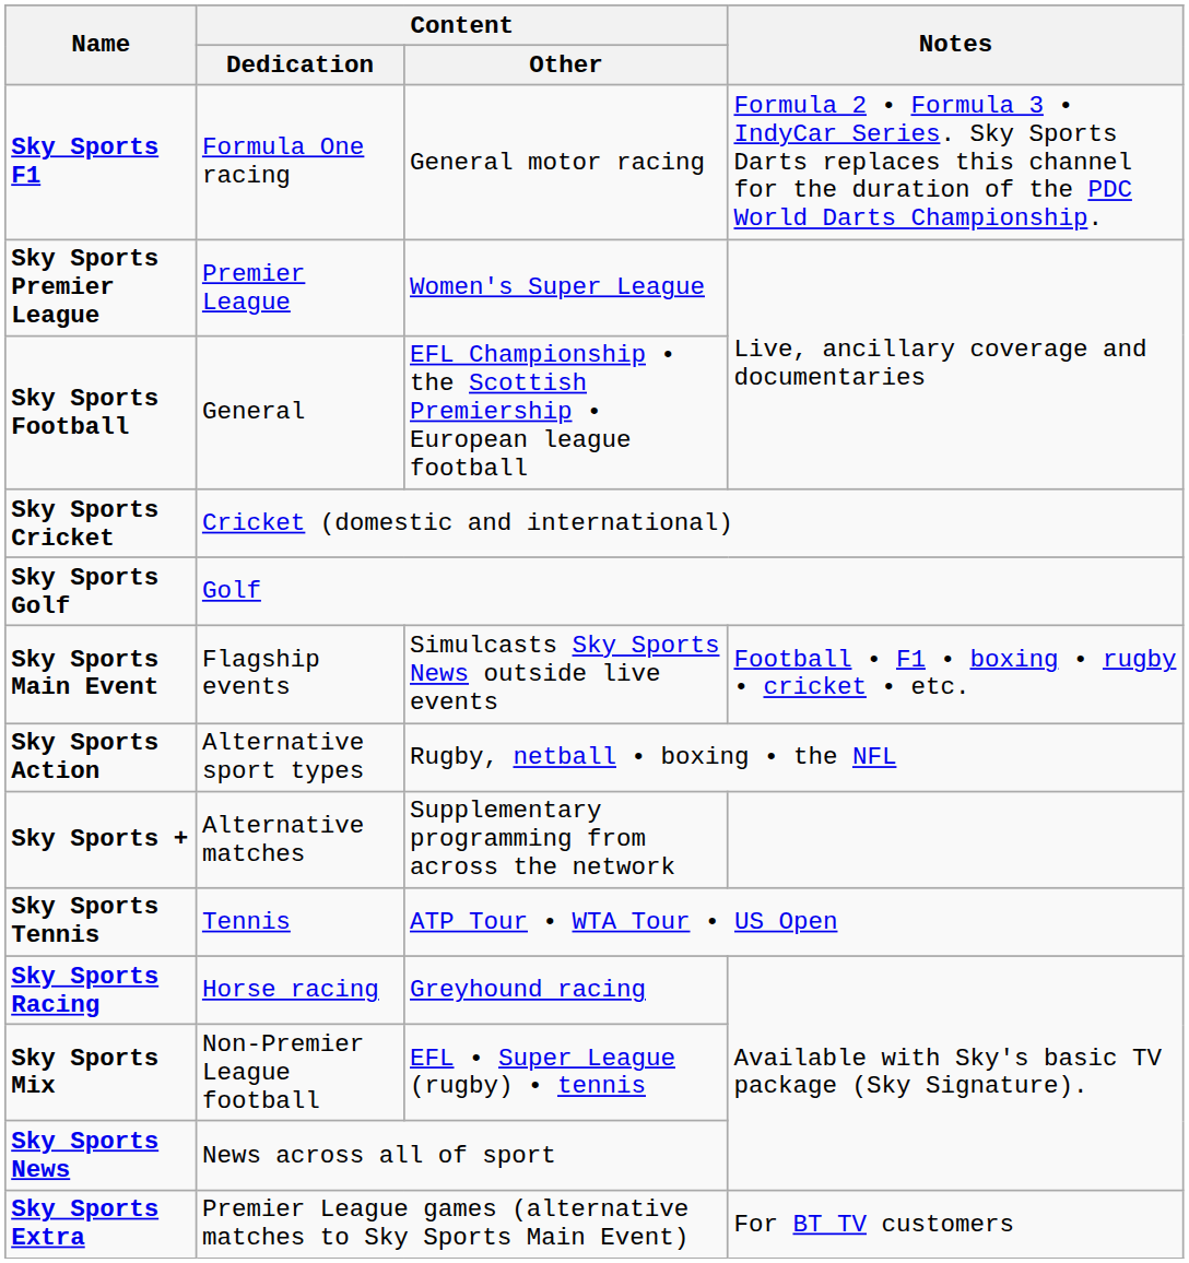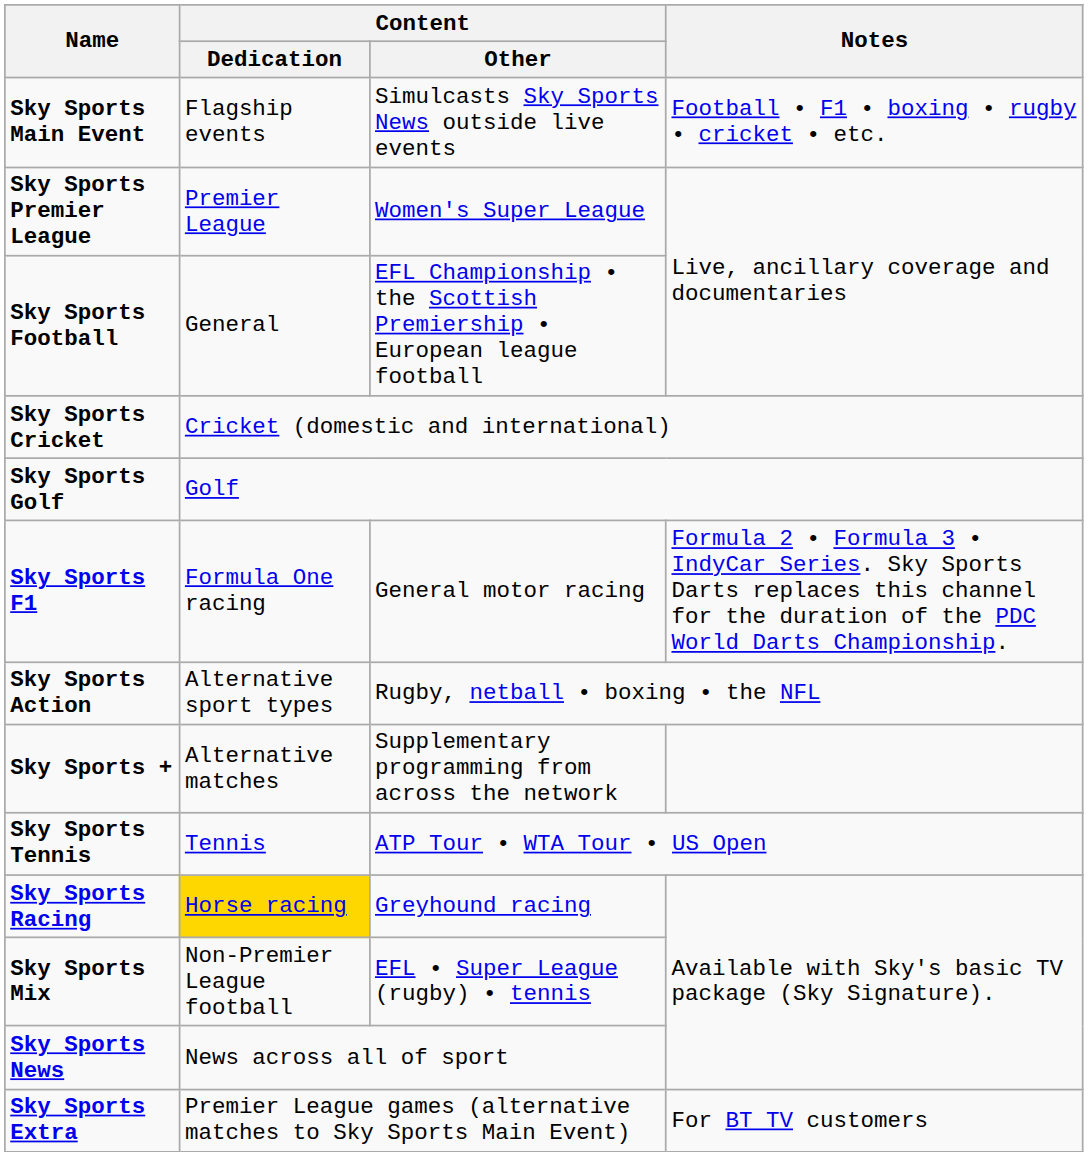 <table class="wikitable" width="100%">
 <tr>
 <th rowspan=2>Name</th>
 <th colspan=2>Content</th>
 <th rowspan=2>Notes</th>
 </tr>
 <tr>
 <th>Dedication</th>
 <th>Other</th>
 </tr>
 <tr>
-<td><strong><a href='#'>Sky Sports F1</a></strong></td>
-<td><a href='#'>Formula One</a> racing</td>
-<td>General motor racing</td>
-<td><a href='#'>Formula 2</a> • <a href='#'>Formula 3</a> • <a href='#'>IndyCar Series</a>. Sky Sports Darts replaces this channel for the duration of the <a href='#'>PDC World Darts Championship</a>.</td>
+<td><strong>Sky Sports Main Event</strong></td>
+<td>Flagship events</td>
+<td>Simulcasts <a href='#'>Sky Sports News</a> outside live events</td>
+<td><a href='#'>Football</a> • <a href='#'>F1</a> • <a href='#'>boxing</a> • <a href='#'>rugby</a> • <a href='#'>cricket</a> • etc.</td>
 </tr>
 <tr>
 <td><strong>Sky Sports Premier League</strong></td>
 <td><a href='#'>Premier League</a></td>
 <td><a href='#'>Women's Super League</a></td>
 <td rowspan=2>Live, ancillary coverage and documentaries</td>
 </tr>
 <tr>
 <td><strong>Sky Sports Football</strong></td>
 <td>General</td>
 <td><a href='#'>EFL Championship</a> • the <a href='#'>Scottish Premiership</a> • European league football</td>
 </tr>
 <tr>
 <td><strong>Sky Sports Cricket</strong></td>
 <td colspan=3><a href='#'>Cricket</a> (domestic and international)</td>
 </tr>
 <tr>
 <td><strong>Sky Sports Golf</strong></td>
 <td colspan=3><a href='#'>Golf</a></td>
 </tr>
 <tr>
-<td><strong>Sky Sports Main Event</strong></td>
-<td>Flagship events</td>
-<td>Simulcasts <a href='#'>Sky Sports News</a> outside live events</td>
-<td><a href='#'>Football</a> • <a href='#'>F1</a> • <a href='#'>boxing</a> • <a href='#'>rugby</a> • <a href='#'>cricket</a> • etc.</td>
+<td><strong><a href='#'>Sky Sports F1</a></strong></td>
+<td><a href='#'>Formula One</a> racing</td>
+<td>General motor racing</td>
+<td><a href='#'>Formula 2</a> • <a href='#'>Formula 3</a> • <a href='#'>IndyCar Series</a>. Sky Sports Darts replaces this channel for the duration of the <a href='#'>PDC World Darts Championship</a>.</td>
 </tr>
 <tr>
 <td><strong>Sky Sports Action</strong></td>
 <td>Alternative sport types</td>
 <td colspan=2>Rugby, <a href='#'>netball</a> • boxing • the <a href='#'>NFL</a></td>
 </tr>
 <tr>
 <td><strong>Sky Sports +</strong></td>
 <td>Alternative matches</td>
 <td>Supplementary programming from across the network</td>
 </tr>
 <tr>
 <td><strong>Sky Sports Tennis</strong></td>
 <td><a href='#'>Tennis</a></td>
 <td colspan=2><a href='#'>ATP Tour</a> • <a href='#'>WTA Tour</a> • <a href='#'>US Open</a></td>
 </tr>
 <tr>
 <td><strong><a href='#'>Sky Sports Racing</a></strong></td>
-<td><a href='#'>Horse racing</a></td>
+<td style="background: gold;"><a href='#'>Horse racing</a></td>
 <td><a href='#'>Greyhound racing</a></td>
 <td rowspan=3>Available with Sky's basic TV package (Sky Signature).</td>
 </tr>
 <tr>
 <td><strong>Sky Sports Mix</strong></td>
 <td>Non-Premier League football</td>
 <td><a href='#'>EFL</a> • <a href='#'>Super League</a> (rugby) • <a href='#'>tennis</a></td>
 </tr>
 <tr>
 <td><strong><a href='#'>Sky Sports News</a></strong></td>
 <td colspan=2>News across all of sport</td>
 </tr>
 <tr>
 <td><strong><a href='#'>Sky Sports Extra</a></strong></td>
 <td colspan=2>Premier League games (alternative matches to Sky Sports Main Event)</td>
 <td>For <a href='#'>BT TV</a> customers</td>
 </tr>
 </table>
